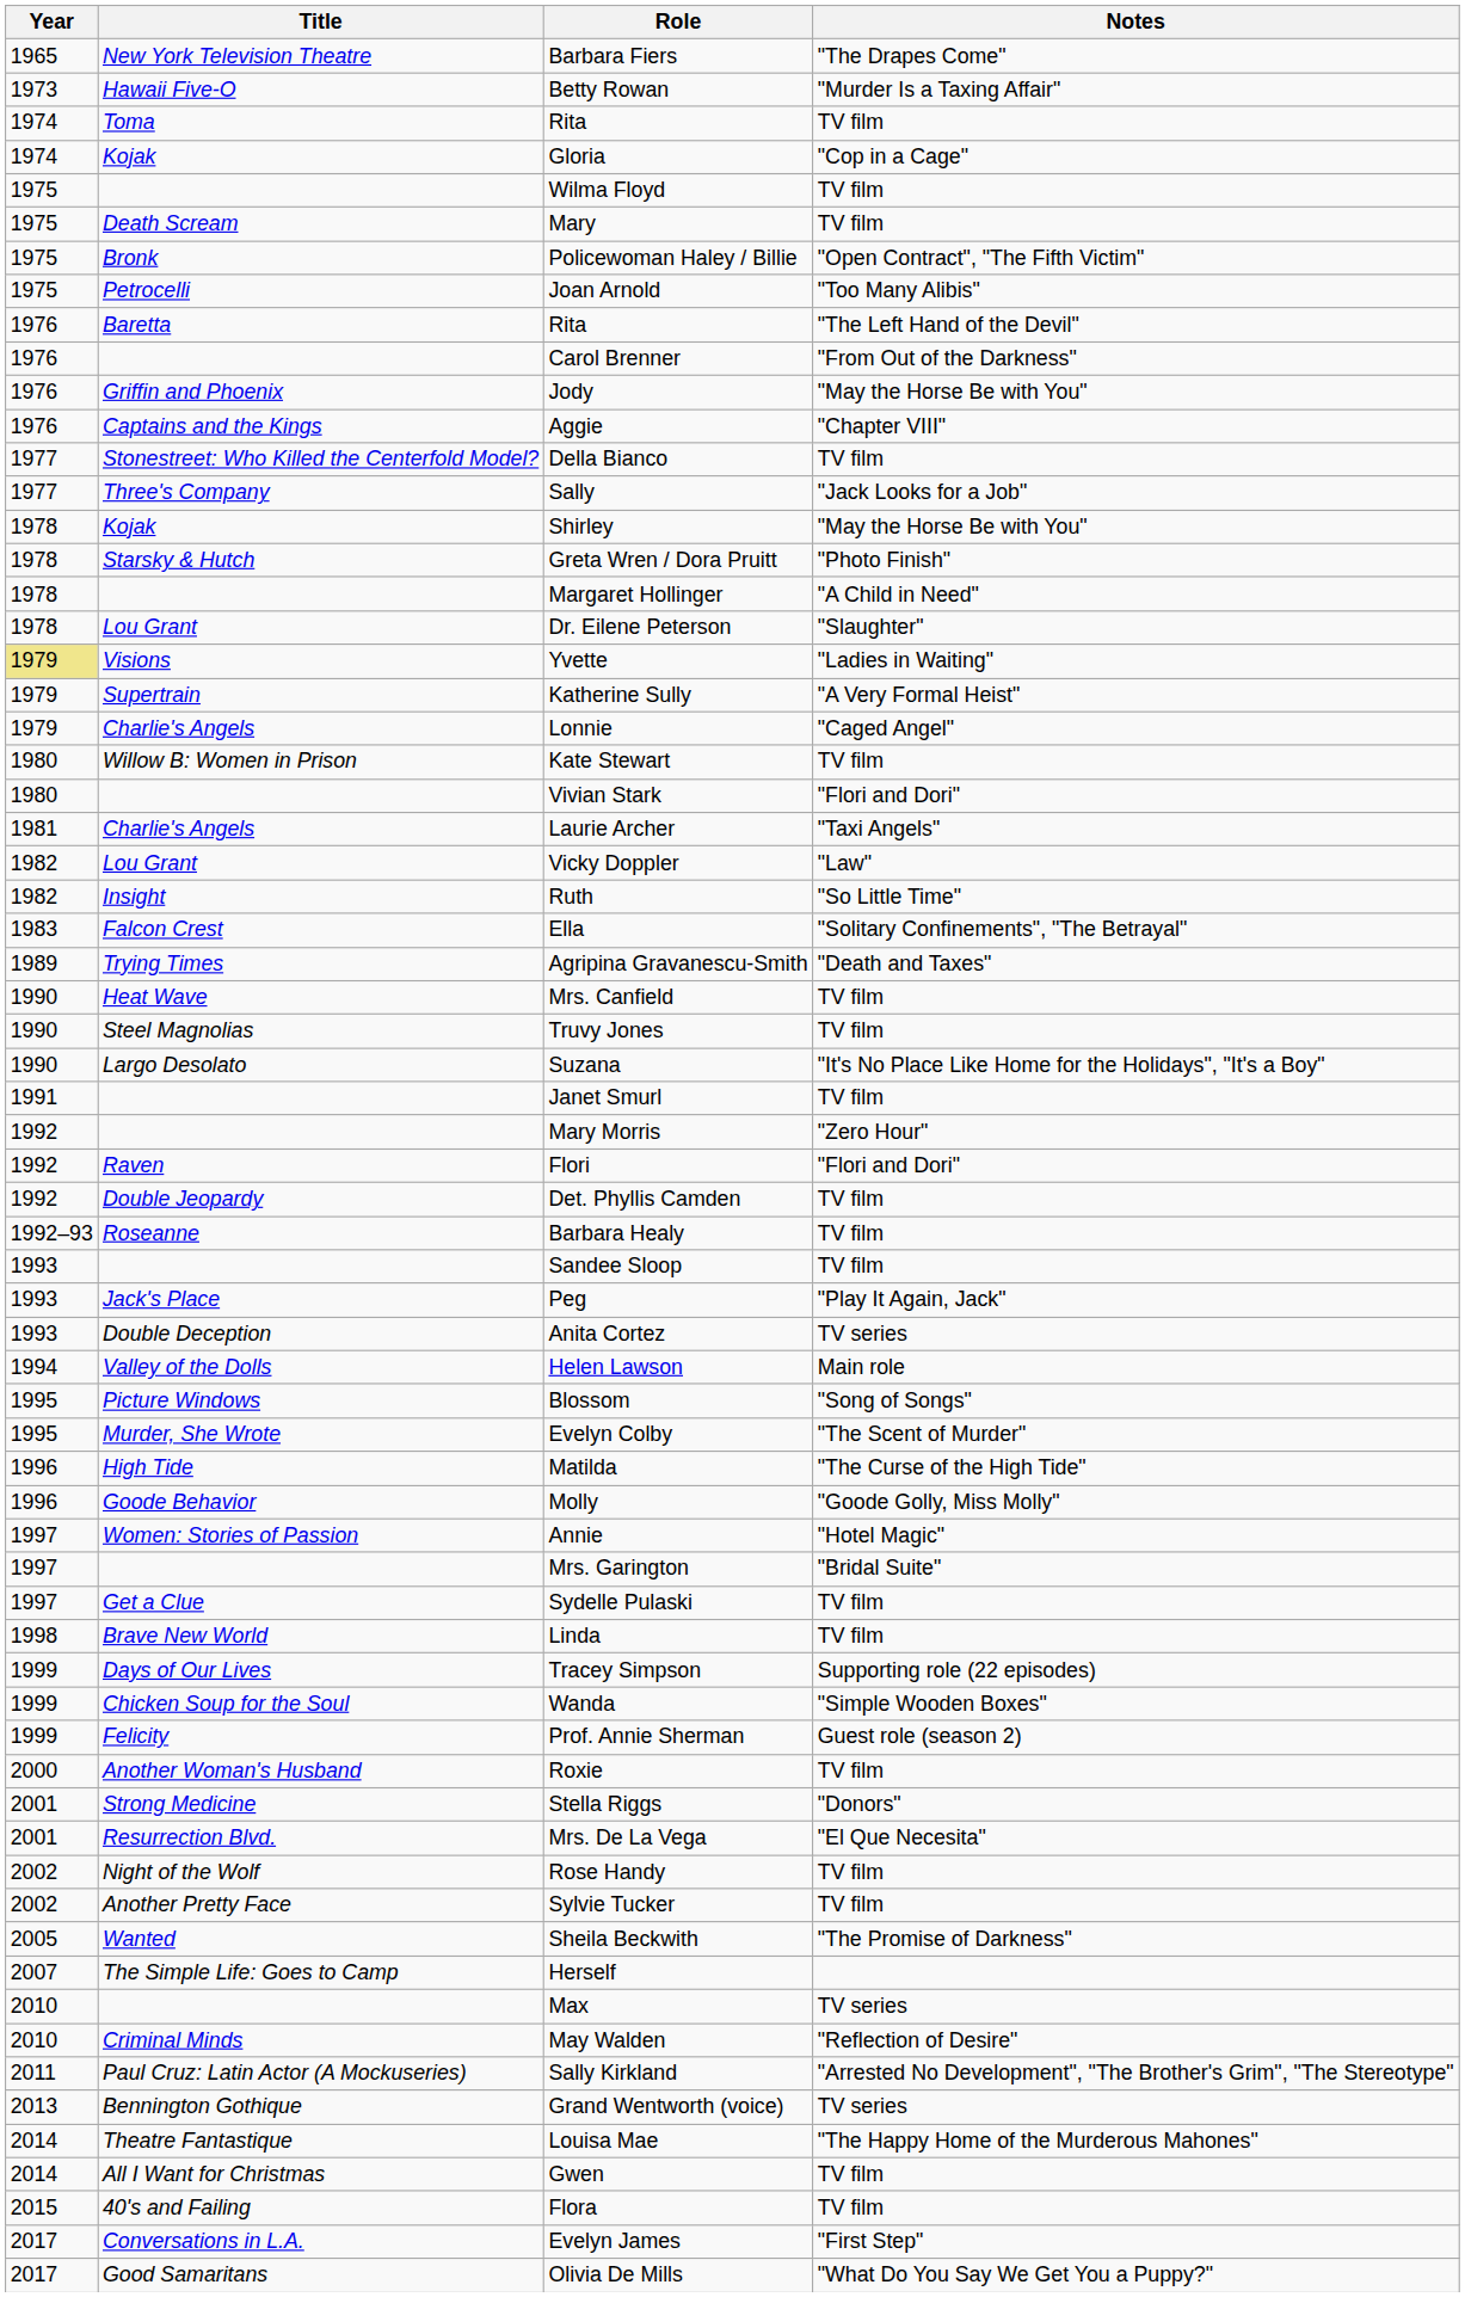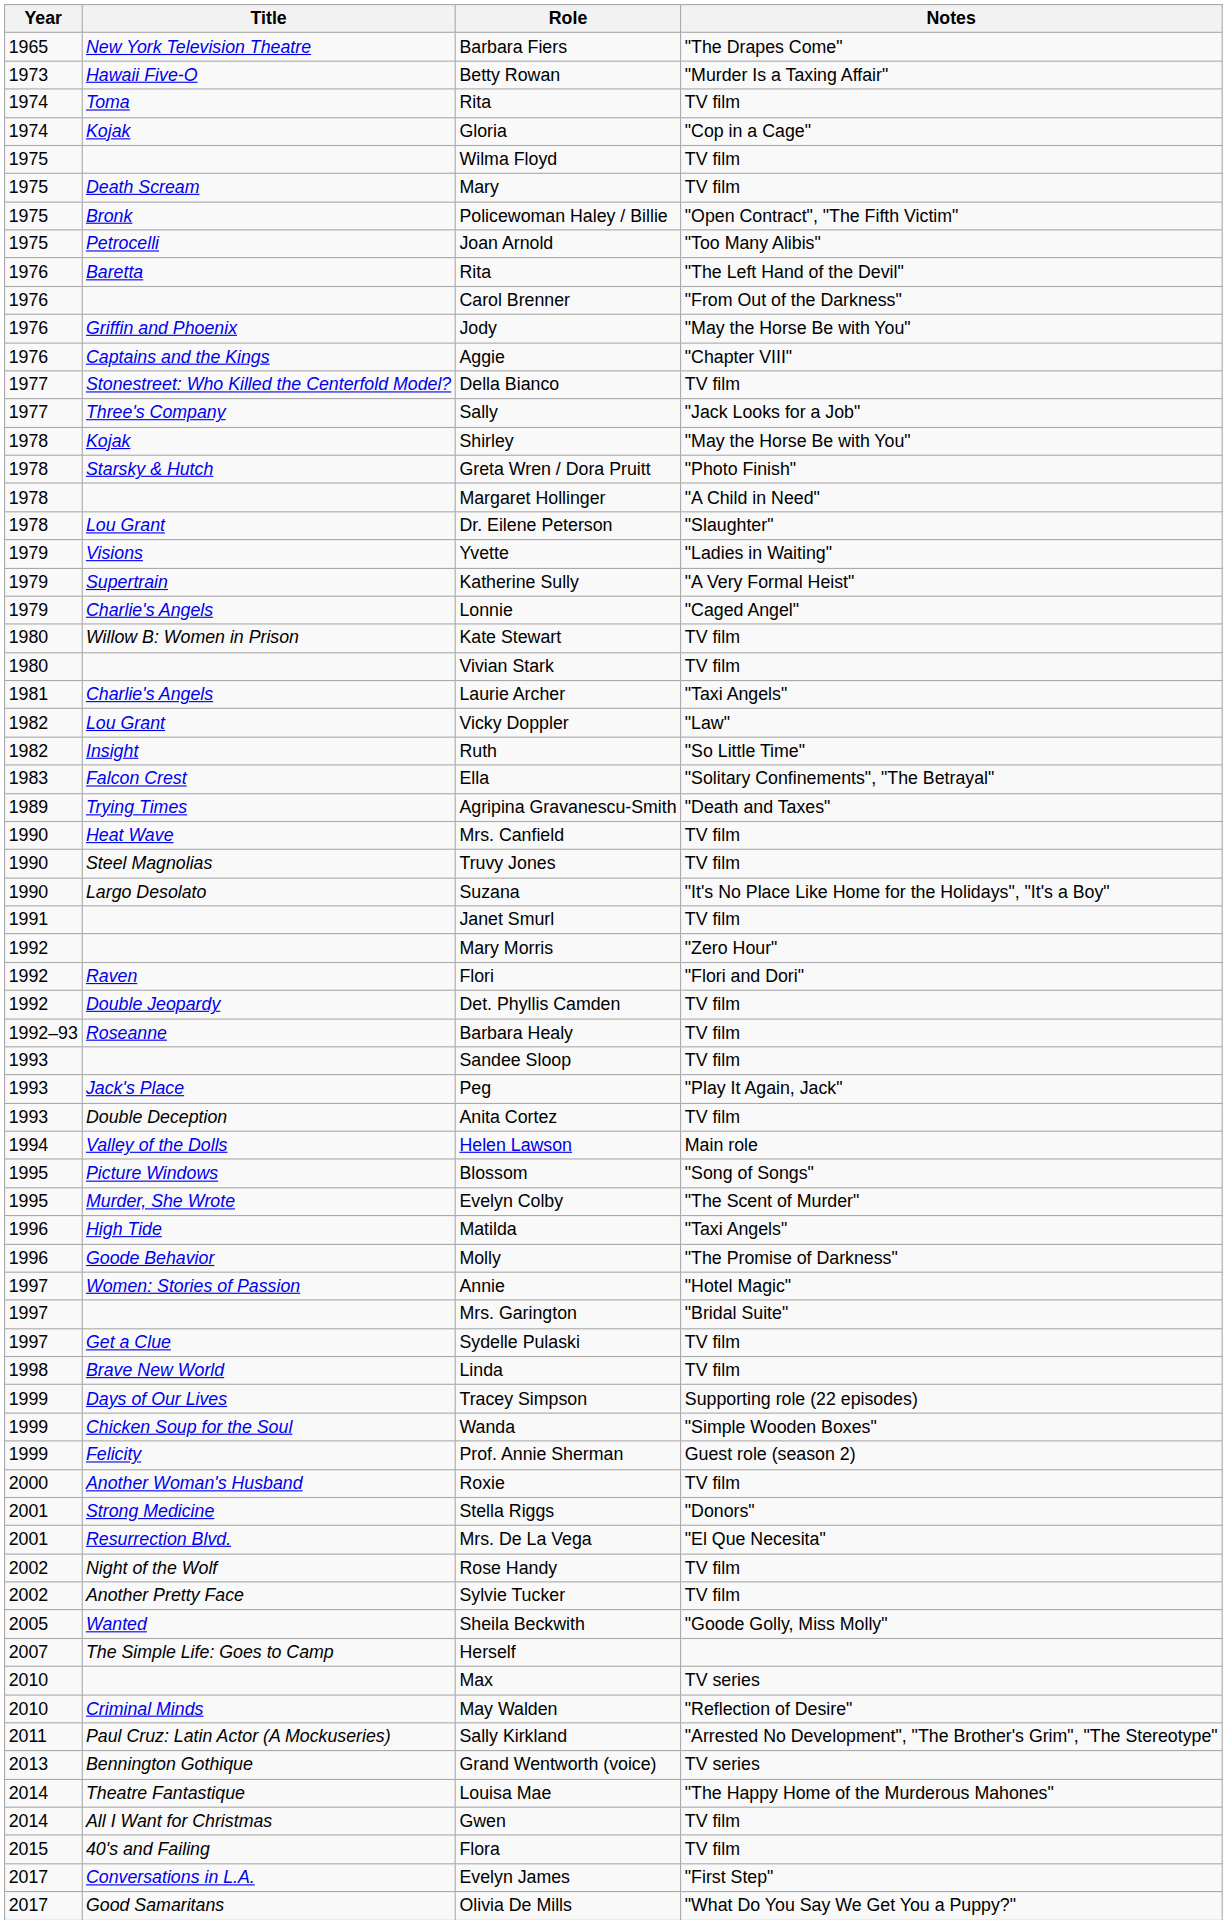 <table class="wikitable sortable">
 <tr>
 <th>Year</th>
 <th>Title</th>
 <th>Role</th>
 <th class="unsortable">Notes</th>
 </tr>
 <tr>
 <td>1965</td>
 <td><em><a href='#'>New York Television Theatre</a></em></td>
 <td>Barbara Fiers</td>
 <td>"The Drapes Come"</td>
 </tr>
 <tr>
 <td>1973</td>
 <td><em><a href='#'>Hawaii Five-O</a></em></td>
 <td>Betty Rowan</td>
 <td>"Murder Is a Taxing Affair"</td>
 </tr>
 <tr>
 <td>1974</td>
 <td><em><a href='#'>Toma</a></em></td>
 <td>Rita</td>
 <td>TV film</td>
 </tr>
 <tr>
 <td>1974</td>
 <td><em><a href='#'>Kojak</a></em></td>
 <td>Gloria</td>
 <td>"Cop in a Cage"</td>
 </tr>
 <tr>
 <td>1975</td>
 <td><em></em></td>
 <td>Wilma Floyd</td>
 <td>TV film</td>
 </tr>
 <tr>
 <td>1975</td>
 <td><em><a href='#'>Death Scream</a></em></td>
 <td>Mary</td>
 <td>TV film</td>
 </tr>
 <tr>
 <td>1975</td>
 <td><em><a href='#'>Bronk</a></em></td>
 <td>Policewoman Haley / Billie</td>
 <td>"Open Contract", "The Fifth Victim"</td>
 </tr>
 <tr>
 <td>1975</td>
 <td><em><a href='#'>Petrocelli</a></em></td>
 <td>Joan Arnold</td>
 <td>"Too Many Alibis"</td>
 </tr>
 <tr>
 <td>1976</td>
 <td><em><a href='#'>Baretta</a></em></td>
 <td>Rita</td>
 <td>"The Left Hand of the Devil"</td>
 </tr>
 <tr>
 <td>1976</td>
 <td><em></em></td>
 <td>Carol Brenner</td>
 <td>"From Out of the Darkness"</td>
 </tr>
 <tr>
 <td>1976</td>
 <td><em><a href='#'>Griffin and Phoenix</a></em></td>
 <td>Jody</td>
 <td>"May the Horse Be with You"</td>
 </tr>
 <tr>
 <td>1976</td>
 <td><em><a href='#'>Captains and the Kings</a></em></td>
 <td>Aggie</td>
 <td>"Chapter VIII"</td>
 </tr>
 <tr>
 <td>1977</td>
 <td><em><a href='#'>Stonestreet: Who Killed the Centerfold Model?</a></em></td>
 <td>Della Bianco</td>
 <td>TV film</td>
 </tr>
 <tr>
 <td>1977</td>
 <td><em><a href='#'>Three's Company</a></em></td>
 <td>Sally</td>
 <td>"Jack Looks for a Job"</td>
 </tr>
 <tr>
 <td>1978</td>
 <td><em><a href='#'>Kojak</a></em></td>
 <td>Shirley</td>
 <td>"May the Horse Be with You"</td>
 </tr>
 <tr>
 <td>1978</td>
 <td><em><a href='#'>Starsky & Hutch</a></em></td>
 <td>Greta Wren / Dora Pruitt</td>
 <td>"Photo Finish"</td>
 </tr>
 <tr>
 <td>1978</td>
 <td><em></em></td>
 <td>Margaret Hollinger</td>
 <td>"A Child in Need"</td>
 </tr>
 <tr>
 <td>1978</td>
 <td><em><a href='#'>Lou Grant</a></em></td>
 <td>Dr. Eilene Peterson</td>
 <td>"Slaughter"</td>
 </tr>
 <tr>
-<td style="background: khaki;">1979</td>
+<td>1979</td>
 <td><em><a href='#'>Visions</a></em></td>
 <td>Yvette</td>
 <td>"Ladies in Waiting"</td>
 </tr>
 <tr>
 <td>1979</td>
 <td><em><a href='#'>Supertrain</a></em></td>
 <td>Katherine Sully</td>
 <td>"A Very Formal Heist"</td>
 </tr>
 <tr>
 <td>1979</td>
 <td><em><a href='#'>Charlie's Angels</a></em></td>
 <td>Lonnie</td>
 <td>"Caged Angel"</td>
 </tr>
 <tr>
 <td>1980</td>
 <td><em>Willow B: Women in Prison</em></td>
 <td>Kate Stewart</td>
 <td>TV film</td>
 </tr>
 <tr>
 <td>1980</td>
 <td><em></em></td>
 <td>Vivian Stark</td>
-<td>"Flori and Dori"</td>
+<td>TV film</td>
 </tr>
 <tr>
 <td>1981</td>
 <td><em><a href='#'>Charlie's Angels</a></em></td>
 <td>Laurie Archer</td>
 <td>"Taxi Angels"</td>
 </tr>
 <tr>
 <td>1982</td>
 <td><em><a href='#'>Lou Grant</a></em></td>
 <td>Vicky Doppler</td>
 <td>"Law"</td>
 </tr>
 <tr>
 <td>1982</td>
 <td><em><a href='#'>Insight</a></em></td>
 <td>Ruth</td>
 <td>"So Little Time"</td>
 </tr>
 <tr>
 <td>1983</td>
 <td><em><a href='#'>Falcon Crest</a></em></td>
 <td>Ella</td>
 <td>"Solitary Confinements", "The Betrayal"</td>
 </tr>
 <tr>
 <td>1989</td>
 <td><em><a href='#'>Trying Times</a></em></td>
 <td>Agripina Gravanescu-Smith</td>
 <td>"Death and Taxes"</td>
 </tr>
 <tr>
 <td>1990</td>
 <td><em><a href='#'>Heat Wave</a></em></td>
 <td>Mrs. Canfield</td>
 <td>TV film</td>
 </tr>
 <tr>
 <td>1990</td>
 <td><em>Steel Magnolias</em></td>
 <td>Truvy Jones</td>
 <td>TV film</td>
 </tr>
 <tr>
 <td>1990</td>
 <td><em>Largo Desolato</em></td>
 <td>Suzana</td>
 <td>"It's No Place Like Home for the Holidays", "It's a Boy"</td>
 </tr>
 <tr>
 <td>1991</td>
 <td><em></em></td>
 <td>Janet Smurl</td>
 <td>TV film</td>
 </tr>
 <tr>
 <td>1992</td>
 <td><em></em></td>
 <td>Mary Morris</td>
 <td>"Zero Hour"</td>
 </tr>
 <tr>
 <td>1992</td>
 <td><em><a href='#'>Raven</a></em></td>
 <td>Flori</td>
 <td>"Flori and Dori"</td>
 </tr>
 <tr>
 <td>1992</td>
 <td><em><a href='#'>Double Jeopardy</a></em></td>
 <td>Det. Phyllis Camden</td>
 <td>TV film</td>
 </tr>
 <tr>
 <td>1992–93</td>
 <td><em><a href='#'>Roseanne</a></em></td>
 <td>Barbara Healy</td>
 <td>TV film</td>
 </tr>
 <tr>
 <td>1993</td>
 <td><em></em></td>
 <td>Sandee Sloop</td>
 <td>TV film</td>
 </tr>
 <tr>
 <td>1993</td>
 <td><em><a href='#'>Jack's Place</a></em></td>
 <td>Peg</td>
 <td>"Play It Again, Jack"</td>
 </tr>
 <tr>
 <td>1993</td>
 <td><em>Double Deception</em></td>
 <td>Anita Cortez</td>
-<td>TV series</td>
+<td>TV film</td>
 </tr>
 <tr>
 <td>1994</td>
 <td><em><a href='#'>Valley of the Dolls</a></em></td>
 <td><a href='#'>Helen Lawson</a></td>
 <td>Main role</td>
 </tr>
 <tr>
 <td>1995</td>
 <td><em><a href='#'>Picture Windows</a></em></td>
 <td>Blossom</td>
 <td>"Song of Songs"</td>
 </tr>
 <tr>
 <td>1995</td>
 <td><em><a href='#'>Murder, She Wrote</a></em></td>
 <td>Evelyn Colby</td>
 <td>"The Scent of Murder"</td>
 </tr>
 <tr>
 <td>1996</td>
 <td><em><a href='#'>High Tide</a></em></td>
 <td>Matilda</td>
-<td>"The Curse of the High Tide"</td>
+<td>"Taxi Angels"</td>
 </tr>
 <tr>
 <td>1996</td>
 <td><em><a href='#'>Goode Behavior</a></em></td>
 <td>Molly</td>
-<td>"Goode Golly, Miss Molly"</td>
+<td>"The Promise of Darkness"</td>
 </tr>
 <tr>
 <td>1997</td>
 <td><em><a href='#'>Women: Stories of Passion</a></em></td>
 <td>Annie</td>
 <td>"Hotel Magic"</td>
 </tr>
 <tr>
 <td>1997</td>
 <td><em></em></td>
 <td>Mrs. Garington</td>
 <td>"Bridal Suite"</td>
 </tr>
 <tr>
 <td>1997</td>
 <td><em><a href='#'>Get a Clue</a></em></td>
 <td>Sydelle Pulaski</td>
 <td>TV film</td>
 </tr>
 <tr>
 <td>1998</td>
 <td><em><a href='#'>Brave New World</a></em></td>
 <td>Linda</td>
 <td>TV film</td>
 </tr>
 <tr>
 <td>1999</td>
 <td><em><a href='#'>Days of Our Lives</a></em></td>
 <td>Tracey Simpson</td>
 <td>Supporting role (22 episodes)</td>
 </tr>
 <tr>
 <td>1999</td>
 <td><em><a href='#'>Chicken Soup for the Soul</a></em></td>
 <td>Wanda</td>
 <td>"Simple Wooden Boxes"</td>
 </tr>
 <tr>
 <td>1999</td>
 <td><em><a href='#'>Felicity</a></em></td>
 <td>Prof. Annie Sherman</td>
 <td>Guest role (season 2)</td>
 </tr>
 <tr>
 <td>2000</td>
 <td><em><a href='#'>Another Woman's Husband</a></em></td>
 <td>Roxie</td>
 <td>TV film</td>
 </tr>
 <tr>
 <td>2001</td>
 <td><em><a href='#'>Strong Medicine</a></em></td>
 <td>Stella Riggs</td>
 <td>"Donors"</td>
 </tr>
 <tr>
 <td>2001</td>
 <td><em><a href='#'>Resurrection Blvd.</a></em></td>
 <td>Mrs. De La Vega</td>
 <td>"El Que Necesita"</td>
 </tr>
 <tr>
 <td>2002</td>
 <td><em>Night of the Wolf</em></td>
 <td>Rose Handy</td>
 <td>TV film</td>
 </tr>
 <tr>
 <td>2002</td>
 <td><em>Another Pretty Face</em></td>
 <td>Sylvie Tucker</td>
 <td>TV film</td>
 </tr>
 <tr>
 <td>2005</td>
 <td><em><a href='#'>Wanted</a></em></td>
 <td>Sheila Beckwith</td>
-<td>"The Promise of Darkness"</td>
+<td>"Goode Golly, Miss Molly"</td>
 </tr>
 <tr>
 <td>2007</td>
 <td><em>The Simple Life: Goes to Camp</em></td>
 <td>Herself</td>
 </tr>
 <tr>
 <td>2010</td>
 <td><em></em></td>
 <td>Max</td>
 <td>TV series</td>
 </tr>
 <tr>
 <td>2010</td>
 <td><em><a href='#'>Criminal Minds</a></em></td>
 <td>May Walden</td>
 <td>"Reflection of Desire"</td>
 </tr>
 <tr>
 <td>2011</td>
 <td><em>Paul Cruz: Latin Actor (A Mockuseries)</em></td>
 <td>Sally Kirkland</td>
 <td>"Arrested No Development", "The Brother's Grim", "The Stereotype"</td>
 </tr>
 <tr>
 <td>2013</td>
 <td><em>Bennington Gothique</em></td>
 <td>Grand Wentworth (voice)</td>
 <td>TV series</td>
 </tr>
 <tr>
 <td>2014</td>
 <td><em>Theatre Fantastique</em></td>
 <td>Louisa Mae</td>
 <td>"The Happy Home of the Murderous Mahones"</td>
 </tr>
 <tr>
 <td>2014</td>
 <td><em>All I Want for Christmas</em></td>
 <td>Gwen</td>
 <td>TV film</td>
 </tr>
 <tr>
 <td>2015</td>
 <td><em>40's and Failing</em></td>
 <td>Flora</td>
 <td>TV film</td>
 </tr>
 <tr>
 <td>2017</td>
 <td><em><a href='#'>Conversations in L.A.</a></em></td>
 <td>Evelyn James</td>
 <td>"First Step"</td>
 </tr>
 <tr>
 <td>2017</td>
 <td><em>Good Samaritans</em></td>
 <td>Olivia De Mills</td>
 <td>"What Do You Say We Get You a Puppy?"</td>
 </tr>
 </table>
